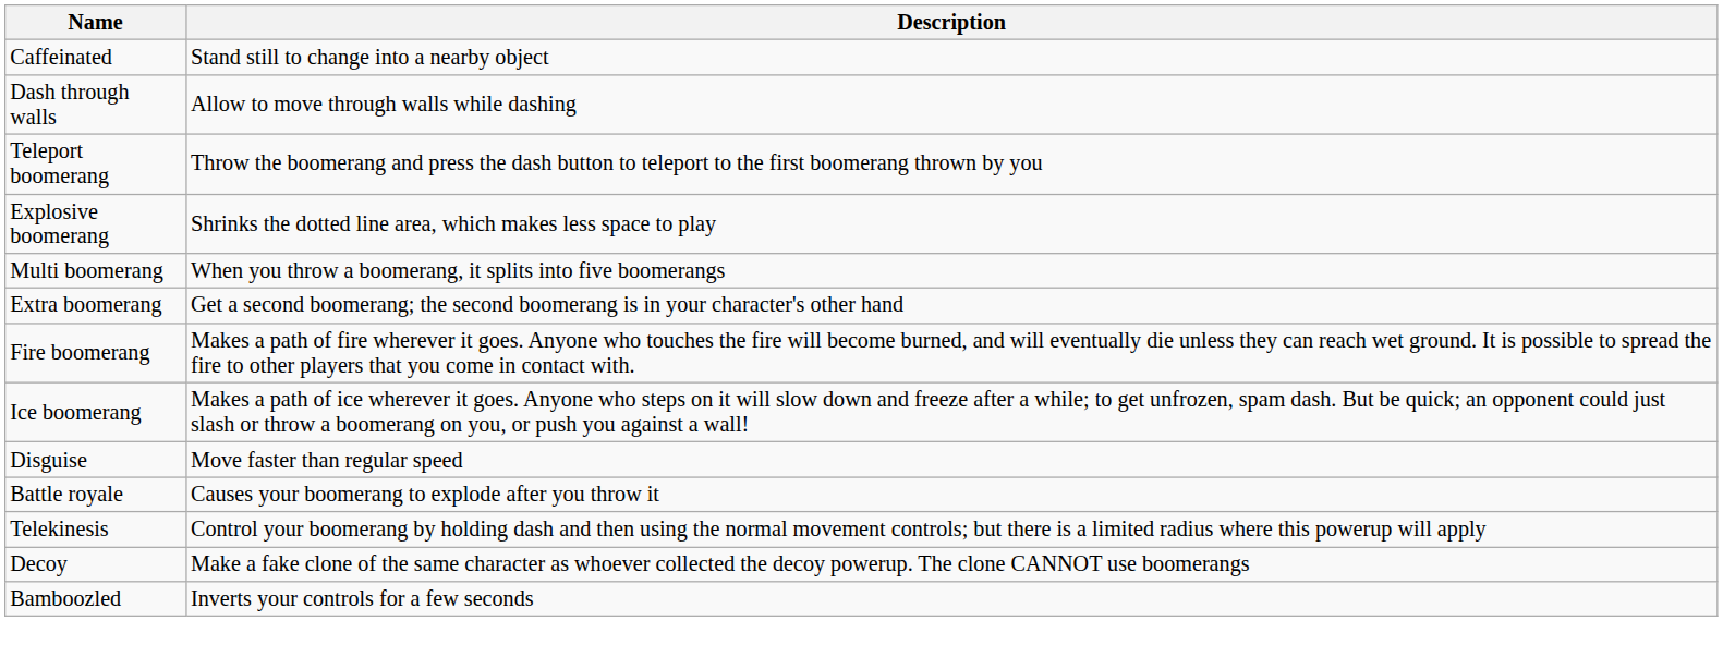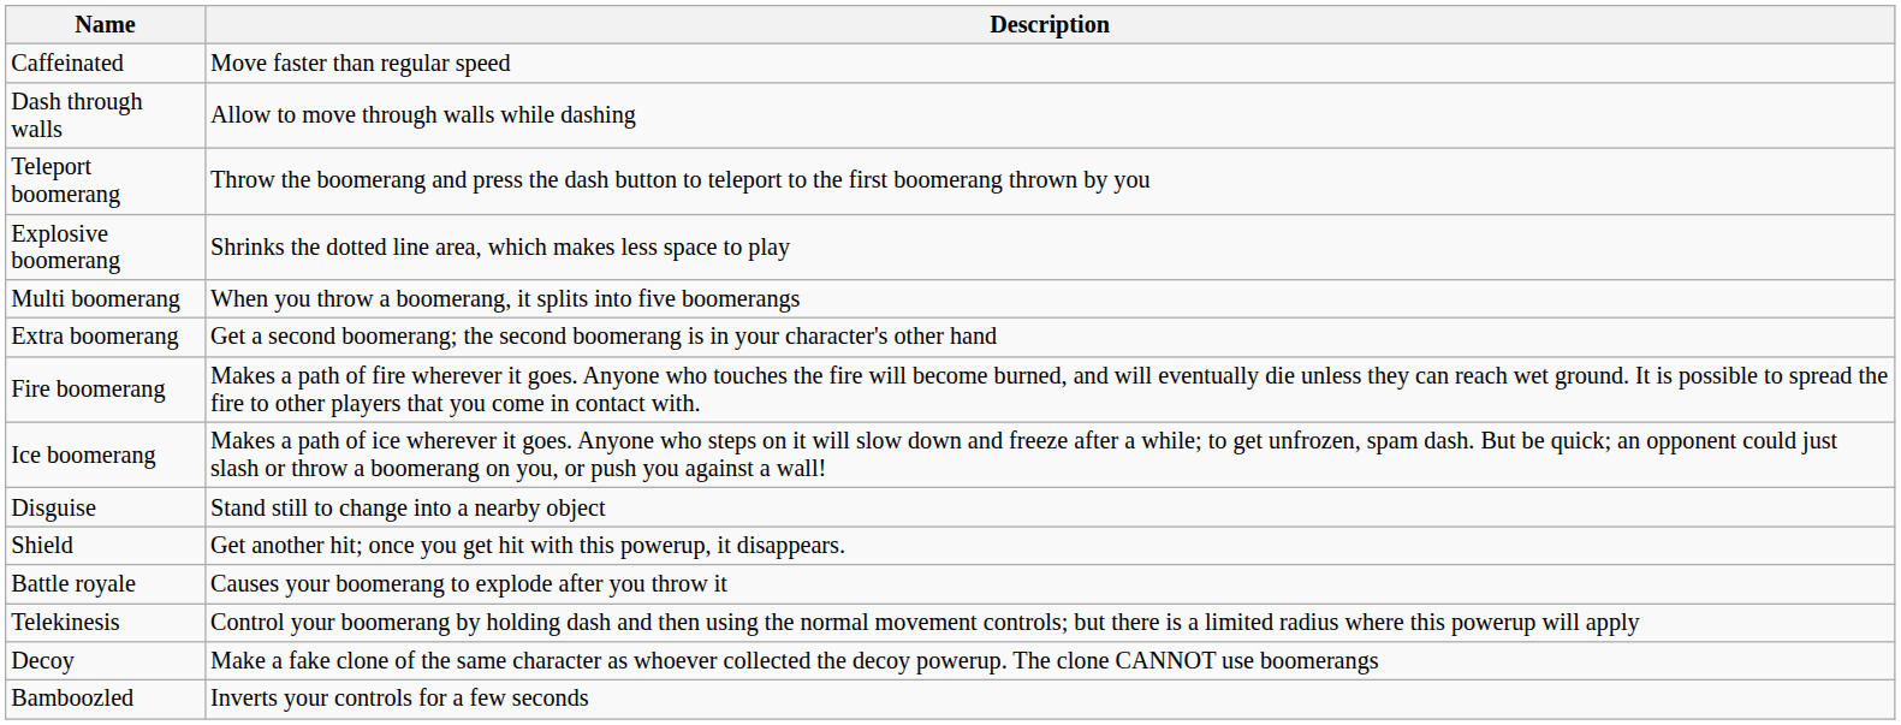 <table class="wikitable">
 <tr>
 <th>Name</th>
 <th>Description</th>
 </tr>
 <tr>
 <td>Caffeinated</td>
-<td>Stand still to change into a nearby object</td>
+<td>Move faster than regular speed</td>
 </tr>
 <tr>
 <td>Dash through walls</td>
 <td>Allow to move through walls while dashing</td>
 </tr>
 <tr>
 <td>Teleport boomerang</td>
 <td>Throw the boomerang and press the dash button to teleport to the first boomerang thrown by you</td>
 </tr>
 <tr>
 <td>Explosive boomerang</td>
 <td>Shrinks the dotted line area, which makes less space to play</td>
 </tr>
 <tr>
 <td>Multi boomerang</td>
 <td>When you throw a boomerang, it splits into five boomerangs</td>
 </tr>
 <tr>
 <td>Extra boomerang</td>
 <td>Get a second boomerang; the second boomerang is in your character's other hand</td>
 </tr>
 <tr>
 <td>Fire boomerang</td>
 <td>Makes a path of fire wherever it goes. Anyone who touches the fire will become burned, and will eventually die unless they can reach wet ground. It is possible to spread the fire to other players that you come in contact with.</td>
 </tr>
 <tr>
 <td>Ice boomerang</td>
 <td>Makes a path of ice wherever it goes. Anyone who steps on it will slow down and freeze after a while; to get unfrozen, spam dash. But be quick; an opponent could just slash or throw a boomerang on you, or push you against a wall!</td>
 </tr>
 <tr>
 <td>Disguise</td>
-<td>Move faster than regular speed</td>
+<td>Stand still to change into a nearby object</td>
+</tr>
+<tr>
+<td>Shield</td>
+<td>Get another hit; once you get hit with this powerup, it disappears.</td>
 </tr>
 <tr>
 <td>Battle royale</td>
 <td>Causes your boomerang to explode after you throw it</td>
 </tr>
 <tr>
 <td>Telekinesis</td>
 <td>Control your boomerang by holding dash and then using the normal movement controls; but there is a limited radius where this powerup will apply</td>
 </tr>
 <tr>
 <td>Decoy</td>
 <td>Make a fake clone of the same character as whoever collected the decoy powerup. The clone CANNOT use boomerangs</td>
 </tr>
 <tr>
 <td>Bamboozled</td>
 <td>Inverts your controls for a few seconds</td>
 </tr>
 </table>
